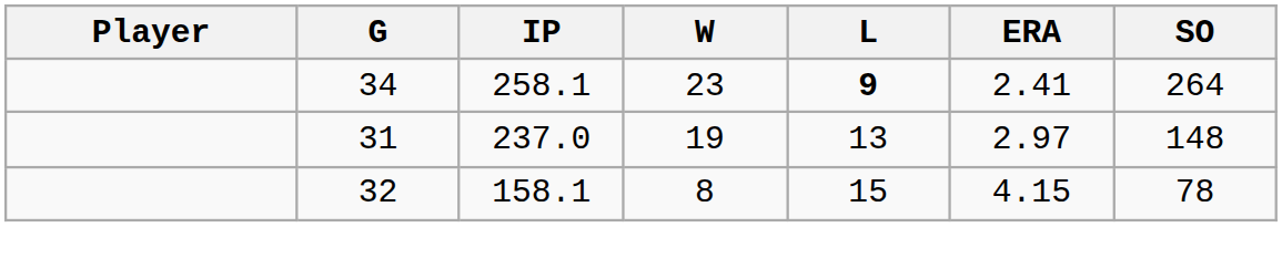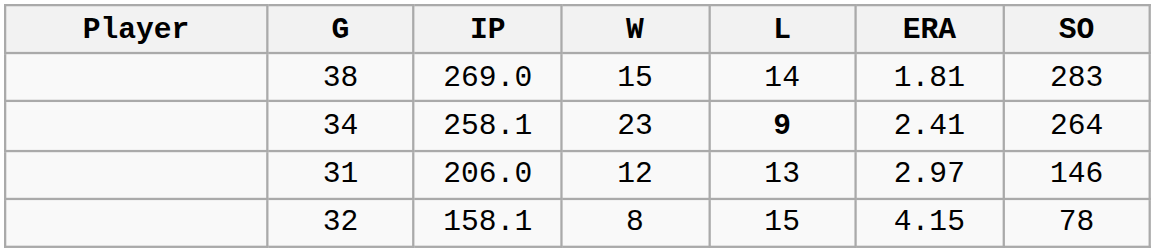 <table class="wikitable sortable">
 <tr>
 <th bgcolor="#DDDDFF" width="16%">Player</th>
 <th bgcolor="#DDDDFF" width="9%">G</th>
 <th bgcolor="#DDDDFF" width="9%">IP</th>
 <th bgcolor="#DDDDFF" width="9%">W</th>
 <th bgcolor="#DDDDFF" width="9%">L</th>
 <th bgcolor="#DDDDFF" width="9%">ERA</th>
 <th bgcolor="#DDDDFF" width="9%">SO</th>
+</tr>
+<tr align="center">
+<td></td>
+<td>38</td>
+<td>269.0</td>
+<td>15</td>
+<td>14</td>
+<td>1.81</td>
+<td>283</td>
 </tr>
 <tr align="center">
 <td></td>
 <td>34</td>
 <td>258.1</td>
 <td>23</td>
 <td><strong>9</strong></td>
 <td>2.41</td>
 <td>264</td>
 </tr>
 <tr align="center">
 <td></td>
 <td>31</td>
-<td>237.0</td>
-<td>19</td>
+<td>206.0</td>
+<td>12</td>
 <td>13</td>
 <td>2.97</td>
-<td>148</td>
+<td>146</td>
 </tr>
 <tr align="center">
 <td></td>
 <td>32</td>
 <td>158.1</td>
 <td>8</td>
 <td>15</td>
 <td>4.15</td>
 <td>78</td>
 </tr>
 </table>
